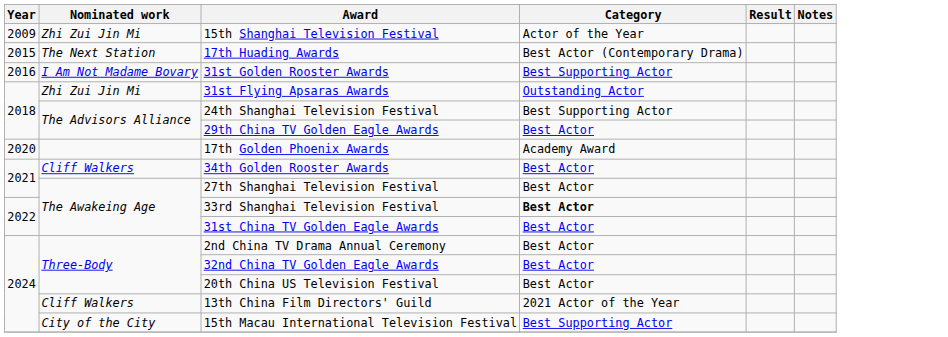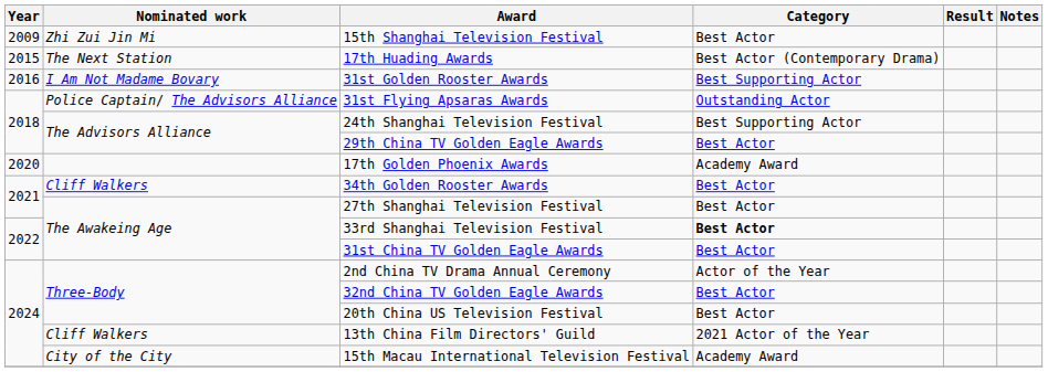 <table class="wikitable">
 <tr>
 <th>Year</th>
 <th>Nominated work</th>
 <th>Award</th>
 <th>Category</th>
 <th>Result</th>
 <th>Notes</th>
 </tr>
 <tr>
 <td>2009</td>
 <td><em>Zhi Zui Jin Mi</em></td>
 <td>15th <a href='#'>Shanghai Television Festival</a></td>
-<td>Actor of the Year</td>
+<td>Best Actor</td>
 <td></td>
 <td></td>
 </tr>
 <tr>
 <td>2015</td>
 <td><em>The Next Station</em></td>
 <td><a href='#'>17th Huading Awards</a></td>
 <td>Best Actor (Contemporary Drama)</td>
 <td></td>
 <td></td>
 </tr>
 <tr>
 <td>2016</td>
 <td><em><a href='#'>I Am Not Madame Bovary</a></em></td>
 <td><a href='#'>31st Golden Rooster Awards</a></td>
 <td><a href='#'>Best Supporting Actor</a></td>
 <td></td>
 <td></td>
 </tr>
 <tr>
 <td rowspan="3">2018</td>
-<td><em>Zhi Zui Jin Mi</em></td>
+<td><em>Police Captain</em>/ <em><a href='#'>The Advisors Alliance</a></em></td>
 <td><a href='#'>31st Flying Apsaras Awards</a></td>
 <td><a href='#'>Outstanding Actor</a></td>
 <td></td>
 <td></td>
 </tr>
 <tr>
 <td rowspan="2"><em>The Advisors Alliance</em></td>
 <td>24th Shanghai Television Festival</td>
 <td>Best Supporting Actor</td>
 <td></td>
 <td></td>
 </tr>
 <tr>
 <td><a href='#'>29th China TV Golden Eagle Awards</a></td>
 <td><a href='#'>Best Actor</a></td>
 <td></td>
 <td></td>
 </tr>
 <tr>
 <td>2020</td>
 <td></td>
 <td>17th <a href='#'>Golden Phoenix Awards</a></td>
 <td>Academy Award</td>
 <td></td>
 <td></td>
 </tr>
 <tr>
 <td rowspan="2">2021</td>
 <td><em><a href='#'>Cliff Walkers</a></em></td>
 <td><a href='#'>34th Golden Rooster Awards</a></td>
 <td><a href='#'>Best Actor</a></td>
 <td></td>
 <td></td>
 </tr>
 <tr>
 <td rowspan="3"><em>The Awakeing Age</em></td>
 <td>27th Shanghai Television Festival</td>
 <td>Best Actor</td>
 <td></td>
 <td></td>
 </tr>
 <tr>
 <td rowspan="2">2022</td>
 <td>33rd Shanghai Television Festival</td>
 <td><strong>Best Actor</strong></td>
 <td></td>
 <td></td>
 </tr>
 <tr>
 <td><a href='#'>31st China TV Golden Eagle Awards</a></td>
 <td><a href='#'>Best Actor</a></td>
 <td></td>
 <td></td>
 </tr>
 <tr>
 <td rowspan="5">2024</td>
 <td rowspan="3"><em><a href='#'>Three-Body</a></em></td>
 <td>2nd China TV Drama Annual Ceremony</td>
-<td>Best Actor</td>
+<td>Actor of the Year</td>
 <td></td>
 <td></td>
 </tr>
 <tr>
 <td><a href='#'>32nd China TV Golden Eagle Awards</a></td>
 <td><a href='#'>Best Actor</a></td>
 <td></td>
 <td></td>
 </tr>
 <tr>
 <td>20th China US Television Festival</td>
 <td>Best Actor</td>
 <td></td>
 <td></td>
 </tr>
 <tr>
 <td><em>Cliff Walkers</em></td>
 <td>13th China Film Directors' Guild</td>
 <td>2021 Actor of the Year</td>
 <td></td>
 <td></td>
 </tr>
 <tr>
 <td><em>City of the City</em></td>
 <td>15th Macau International Television Festival</td>
-<td><a href='#'>Best Supporting Actor</a></td>
+<td>Academy Award</td>
 <td></td>
 <td></td>
 </tr>
 <tr>
 </tr>
 </table>
